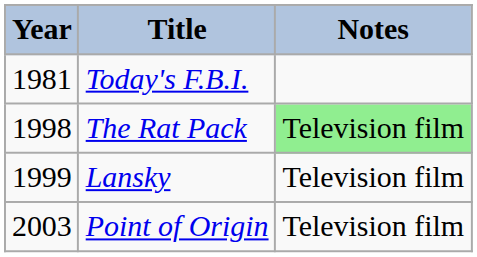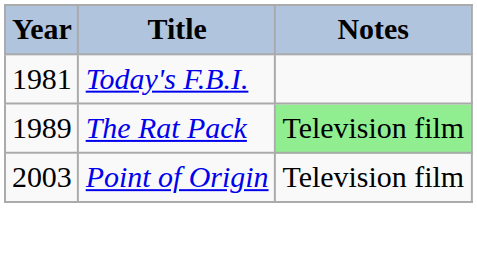 <table class="wikitable" style="font-size:95%;">
 <tr>
 <th style="background:#B0C4DE;">Year</th>
 <th style="background:#B0C4DE;">Title</th>
 <th style="background:#B0C4DE;">Notes</th>
 </tr>
 <tr>
 <td>1981</td>
 <td><em><a href='#'>Today's F.B.I.</a></em></td>
 <td></td>
 </tr>
 <tr>
-<td>1998</td>
+<td>1989</td>
 <td><em><a href='#'>The Rat Pack</a></em></td>
 <td style="background: lightgreen;">Television film</td>
-</tr>
-<tr>
-<td>1999</td>
-<td><em><a href='#'>Lansky</a></em></td>
-<td>Television film</td>
 </tr>
 <tr>
 <td>2003</td>
 <td><em><a href='#'>Point of Origin</a></em></td>
 <td>Television film</td>
 </tr>
 </table>
